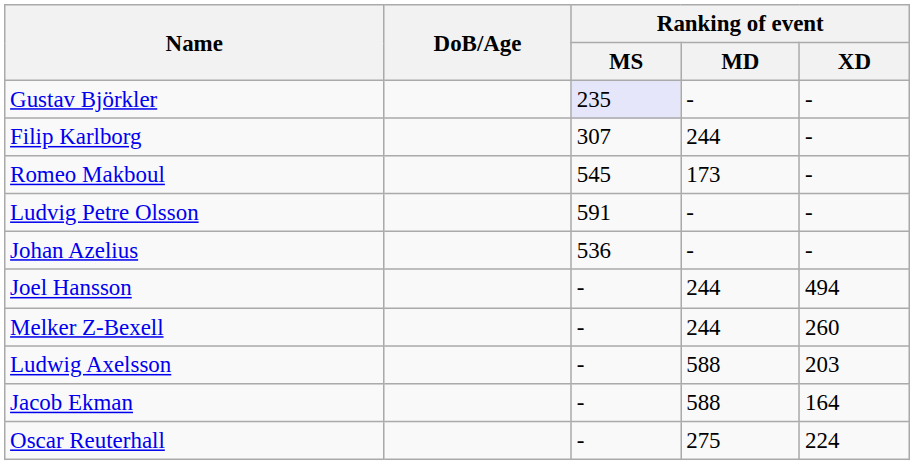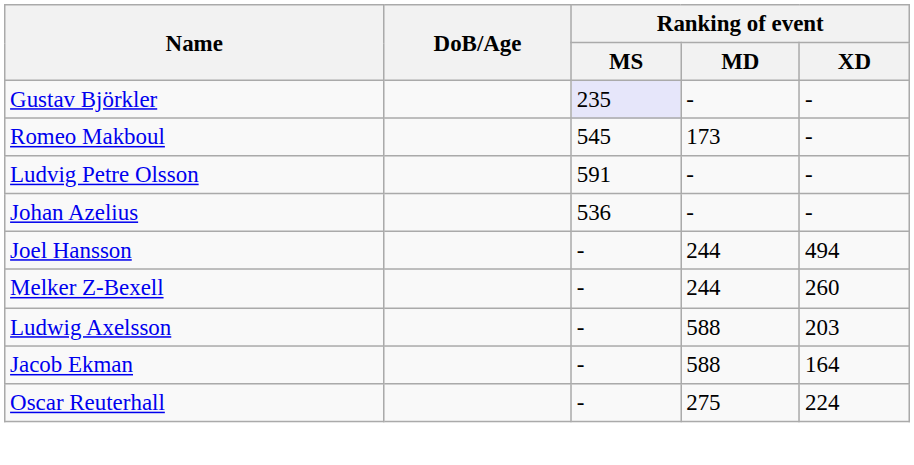 <table class="wikitable" style="width:600px; font-size:95%;">
 <tr>
 <th rowspan="2" align="left">Name</th>
 <th rowspan="2" align="left">DoB/Age</th>
 <th colspan="3" align="center">Ranking of event</th>
 </tr>
 <tr>
 <th align="center">MS</th>
 <th>MD</th>
 <th align="center">XD</th>
 </tr>
 <tr>
 <td><a href='#'>Gustav Björkler</a></td>
 <td></td>
 <td style="background: lavender;">235</td>
 <td>-</td>
-<td>-</td>
-</tr>
-<tr>
-<td><a href='#'>Filip Karlborg</a></td>
-<td></td>
-<td>307</td>
-<td>244</td>
 <td>-</td>
 </tr>
 <tr>
 <td><a href='#'>Romeo Makboul</a></td>
 <td></td>
 <td>545</td>
 <td>173</td>
 <td>-</td>
 </tr>
 <tr>
 <td><a href='#'>Ludvig Petre Olsson</a></td>
 <td></td>
 <td>591</td>
 <td>-</td>
 <td>-</td>
 </tr>
 <tr>
 <td><a href='#'>Johan Azelius</a></td>
 <td></td>
 <td>536</td>
 <td>-</td>
 <td>-</td>
 </tr>
 <tr>
 <td><a href='#'>Joel Hansson</a></td>
 <td></td>
 <td>-</td>
 <td>244</td>
 <td>494</td>
 </tr>
 <tr>
 <td><a href='#'>Melker Z-Bexell</a></td>
 <td></td>
 <td>-</td>
 <td>244</td>
 <td>260</td>
 </tr>
 <tr>
 <td><a href='#'>Ludwig Axelsson</a></td>
 <td></td>
 <td>-</td>
 <td>588</td>
 <td>203</td>
 </tr>
 <tr>
 <td><a href='#'>Jacob Ekman</a></td>
 <td></td>
 <td>-</td>
 <td>588</td>
 <td>164</td>
 </tr>
 <tr>
 <td><a href='#'>Oscar Reuterhall</a></td>
 <td></td>
 <td>-</td>
 <td>275</td>
 <td>224</td>
 </tr>
 </table>
